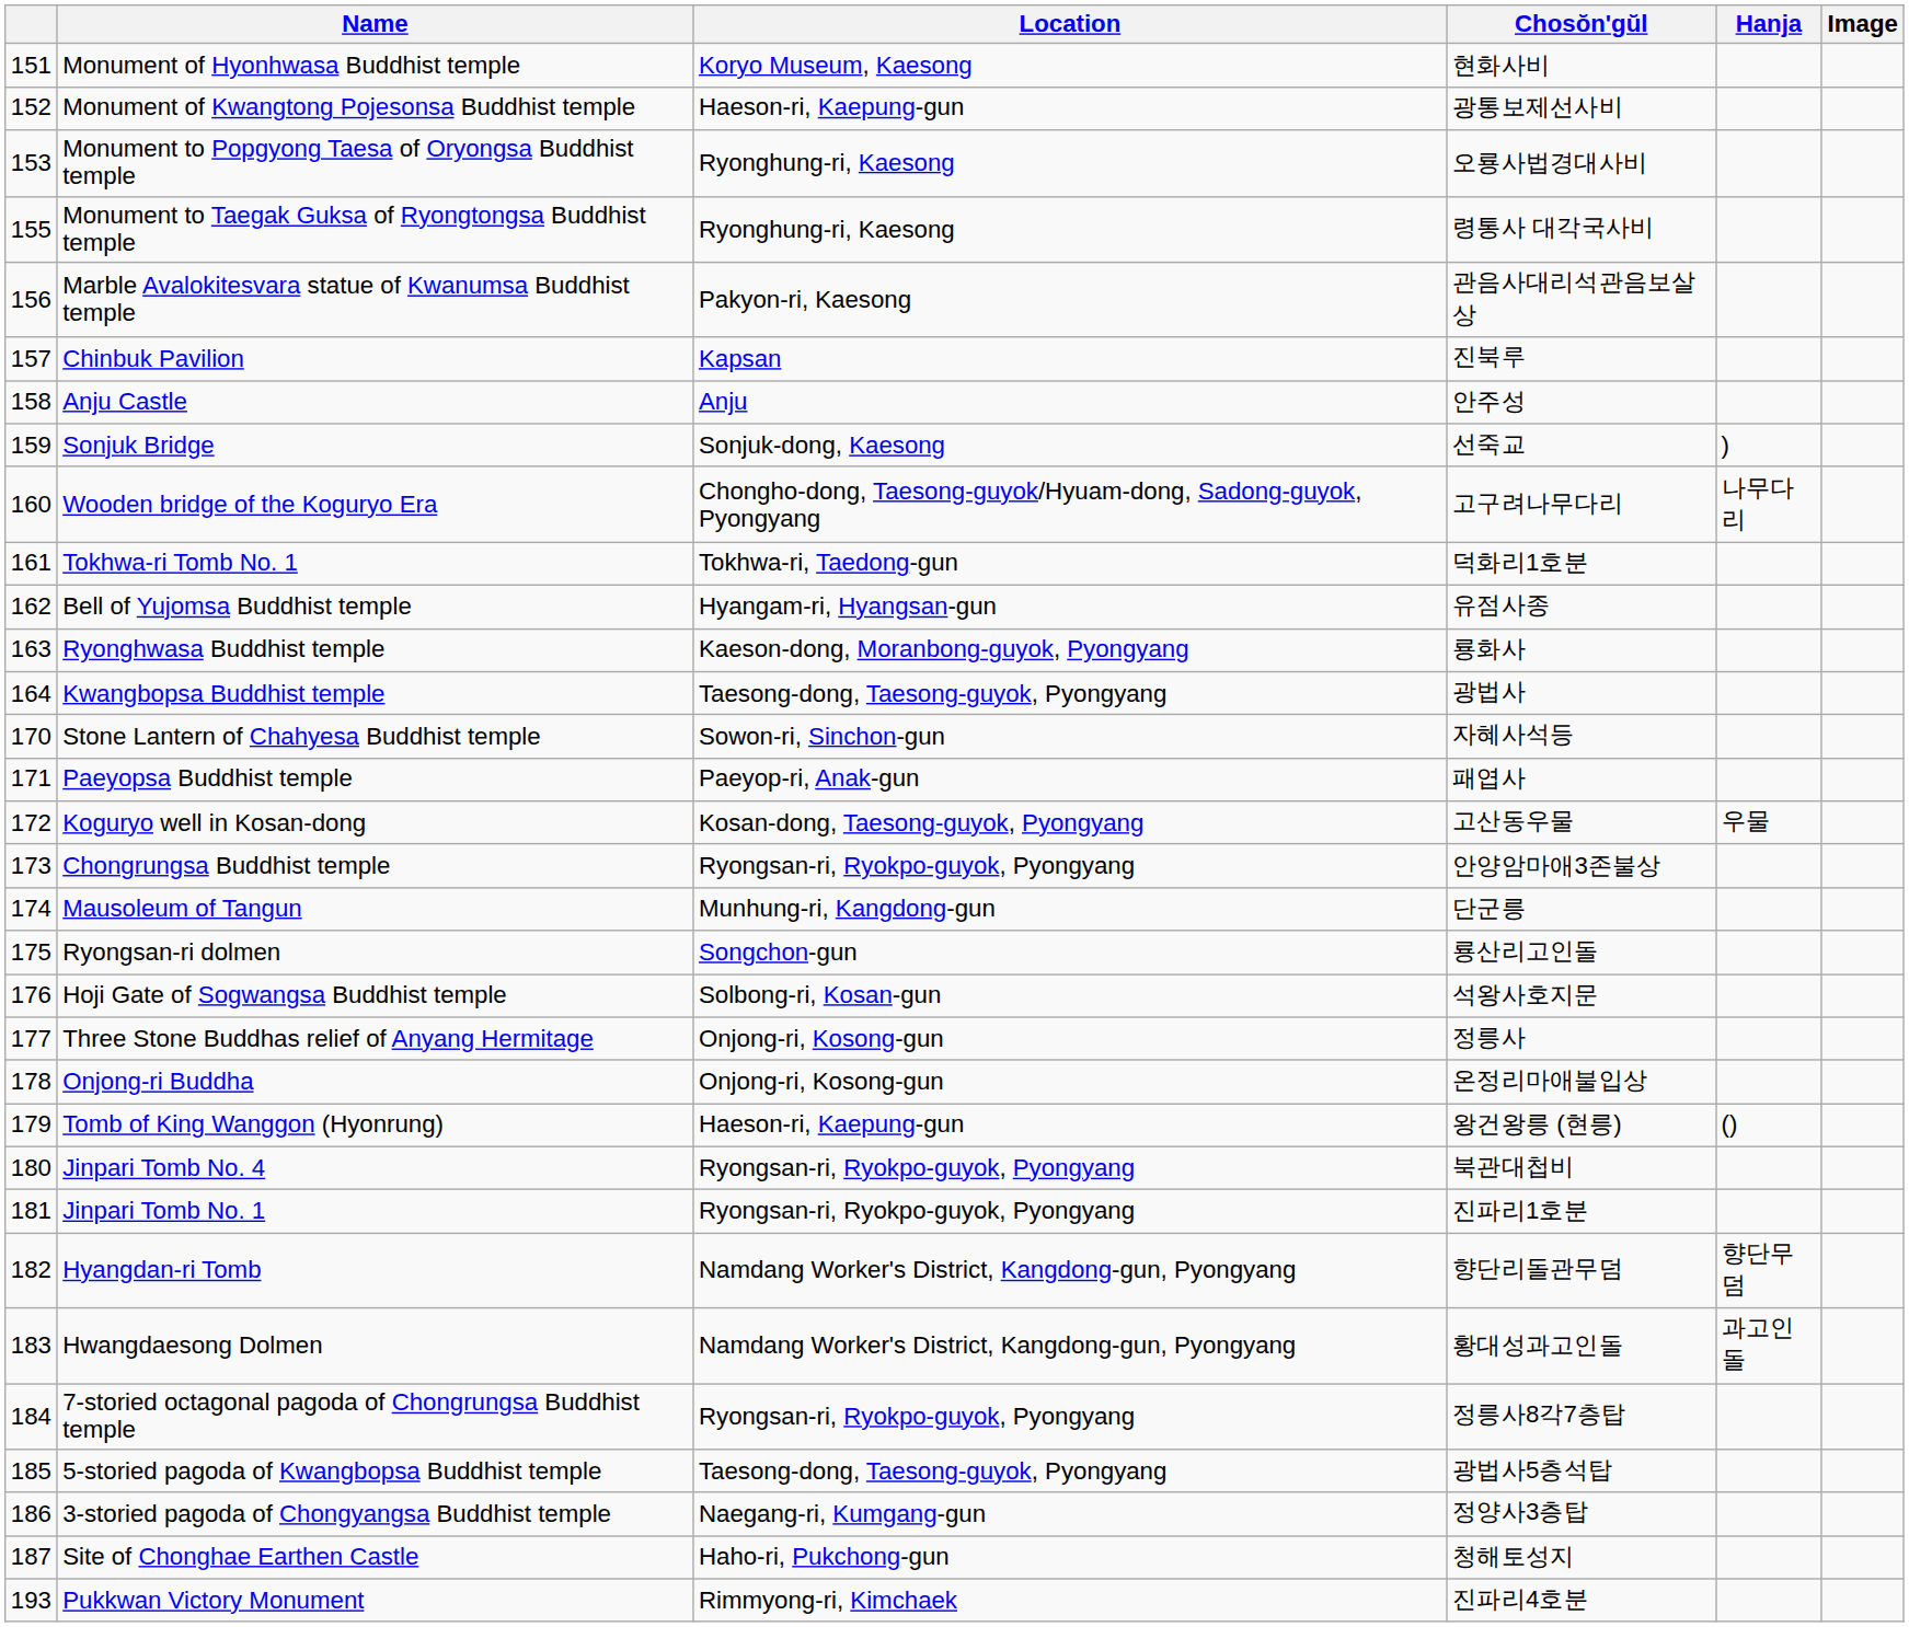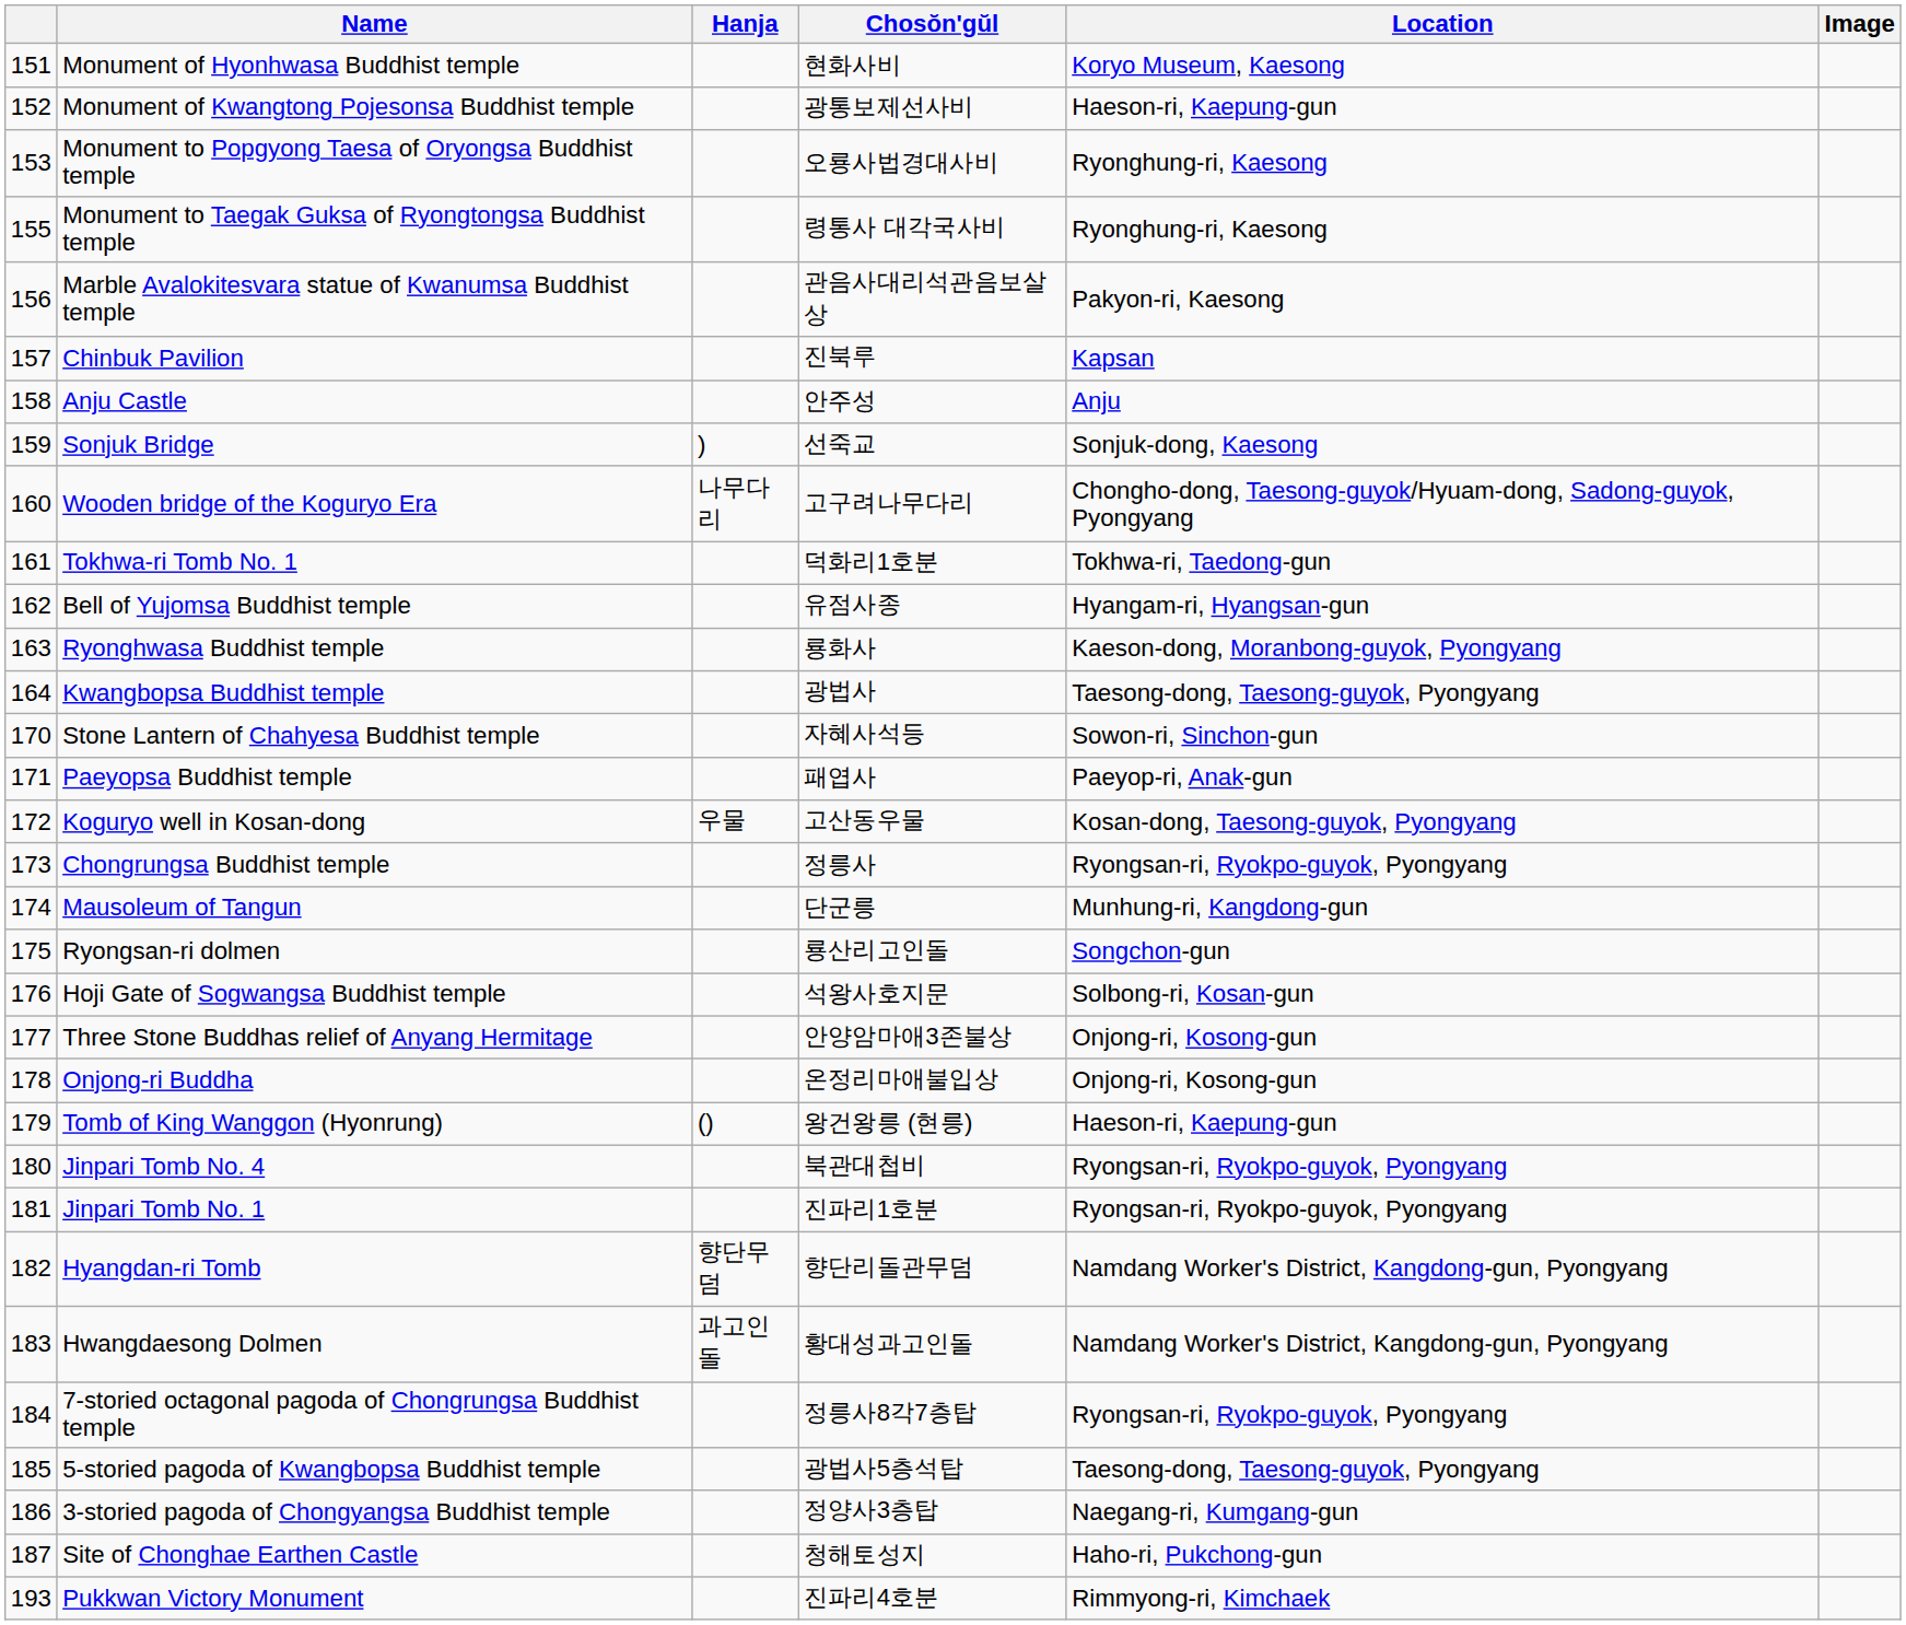 <table class="wikitable">
 <tr>
 <th></th>
 <th><a href='#'>Name</a></th>
+<th><a href='#'>Hanja</a></th>
+<th><a href='#'>Chosŏn'gŭl</a></th>
 <th><a href='#'>Location</a></th>
-<th><a href='#'>Chosŏn'gŭl</a></th>
-<th><a href='#'>Hanja</a></th>
 <th>Image</th>
 </tr>
 <tr>
 <td>151</td>
 <td>Monument of <a href='#'>Hyonhwasa</a> Buddhist temple</td>
+<td></td>
+<td>현화사비</td>
 <td><a href='#'>Koryo Museum</a>, <a href='#'>Kaesong</a></td>
-<td>현화사비</td>
-<td></td>
 <td></td>
 </tr>
 <tr>
 <td>152</td>
 <td>Monument of <a href='#'>Kwangtong Pojesonsa</a> Buddhist temple</td>
+<td></td>
+<td>광통보제선사비</td>
 <td>Haeson-ri, <a href='#'>Kaepung</a>-gun</td>
-<td>광통보제선사비</td>
-<td></td>
 <td></td>
 </tr>
 <tr>
 <td>153</td>
 <td>Monument to <a href='#'>Popgyong Taesa</a> of <a href='#'>Oryongsa</a> Buddhist temple</td>
+<td></td>
+<td>오룡사법경대사비</td>
 <td>Ryonghung-ri, <a href='#'>Kaesong</a></td>
-<td>오룡사법경대사비</td>
-<td></td>
 <td></td>
 </tr>
 <tr>
 <td>155</td>
 <td>Monument to <a href='#'>Taegak Guksa</a> of <a href='#'>Ryongtongsa</a> Buddhist temple</td>
+<td></td>
+<td>령통사 대각국사비</td>
 <td>Ryonghung-ri, Kaesong</td>
-<td>령통사 대각국사비</td>
-<td></td>
 <td></td>
 </tr>
 <tr>
 <td>156</td>
 <td>Marble <a href='#'>Avalokitesvara</a> statue of <a href='#'>Kwanumsa</a> Buddhist temple</td>
+<td></td>
+<td>관음사대리석관음보살상</td>
 <td>Pakyon-ri, Kaesong</td>
-<td>관음사대리석관음보살상</td>
-<td></td>
 <td></td>
 </tr>
 <tr>
 <td>157</td>
 <td><a href='#'>Chinbuk Pavilion</a></td>
+<td></td>
+<td>진북루</td>
 <td><a href='#'>Kapsan</a></td>
-<td>진북루</td>
-<td></td>
 <td></td>
 </tr>
 <tr>
 <td>158</td>
 <td><a href='#'>Anju Castle</a></td>
+<td></td>
+<td>안주성</td>
 <td><a href='#'>Anju</a></td>
-<td>안주성</td>
-<td></td>
 <td></td>
 </tr>
 <tr>
 <td>159</td>
 <td><a href='#'>Sonjuk Bridge</a></td>
+<td>)</td>
+<td>선죽교</td>
 <td>Sonjuk-dong, <a href='#'>Kaesong</a></td>
-<td>선죽교</td>
-<td>)</td>
 <td></td>
 </tr>
 <tr>
 <td>160</td>
 <td><a href='#'>Wooden bridge of the Koguryo Era</a></td>
+<td>나무다리</td>
+<td>고구려나무다리</td>
 <td>Chongho-dong, <a href='#'>Taesong-guyok</a>/Hyuam-dong, <a href='#'>Sadong-guyok</a>, Pyongyang</td>
-<td>고구려나무다리</td>
-<td>나무다리</td>
 <td></td>
 </tr>
 <tr>
 <td>161</td>
 <td><a href='#'>Tokhwa-ri Tomb No. 1</a></td>
+<td></td>
+<td>덕화리1호분</td>
 <td>Tokhwa-ri, <a href='#'>Taedong</a>-gun</td>
-<td>덕화리1호분</td>
-<td></td>
 <td></td>
 </tr>
 <tr>
 <td>162</td>
 <td>Bell of <a href='#'>Yujomsa</a> Buddhist temple</td>
+<td></td>
+<td>유점사종</td>
 <td>Hyangam-ri, <a href='#'>Hyangsan</a>-gun</td>
-<td>유점사종</td>
-<td></td>
 <td></td>
 </tr>
 <tr>
 <td>163</td>
 <td><a href='#'>Ryonghwasa</a> Buddhist temple</td>
+<td></td>
+<td>룡화사</td>
 <td>Kaeson-dong, <a href='#'>Moranbong-guyok</a>, <a href='#'>Pyongyang</a></td>
-<td>룡화사</td>
-<td></td>
 <td></td>
 </tr>
 <tr>
 <td>164</td>
 <td><a href='#'>Kwangbopsa Buddhist temple</a></td>
+<td></td>
+<td>광법사</td>
 <td>Taesong-dong, <a href='#'>Taesong-guyok</a>, Pyongyang</td>
-<td>광법사</td>
-<td></td>
 <td></td>
 </tr>
 <tr>
 <td>170</td>
 <td>Stone Lantern of <a href='#'>Chahyesa</a> Buddhist temple</td>
+<td></td>
+<td>자혜사석등</td>
 <td>Sowon-ri, <a href='#'>Sinchon</a>-gun</td>
-<td>자혜사석등</td>
-<td></td>
 <td></td>
 </tr>
 <tr>
 <td>171</td>
 <td><a href='#'>Paeyopsa</a> Buddhist temple</td>
+<td></td>
+<td>패엽사</td>
 <td>Paeyop-ri, <a href='#'>Anak</a>-gun</td>
-<td>패엽사</td>
-<td></td>
 <td></td>
 </tr>
 <tr>
 <td>172</td>
 <td><a href='#'>Koguryo</a> well in Kosan-dong</td>
+<td>우물</td>
+<td>고산동우물</td>
 <td>Kosan-dong, <a href='#'>Taesong-guyok</a>, <a href='#'>Pyongyang</a></td>
-<td>고산동우물</td>
-<td>우물</td>
 <td></td>
 </tr>
 <tr>
 <td>173</td>
 <td><a href='#'>Chongrungsa</a> Buddhist temple</td>
+<td></td>
+<td>정릉사</td>
 <td>Ryongsan-ri, <a href='#'>Ryokpo-guyok</a>, Pyongyang</td>
-<td>안양암마애3존불상</td>
-<td></td>
 <td></td>
 </tr>
 <tr>
 <td>174</td>
 <td><a href='#'>Mausoleum of Tangun</a></td>
+<td></td>
+<td>단군릉</td>
 <td>Munhung-ri, <a href='#'>Kangdong</a>-gun</td>
-<td>단군릉</td>
-<td></td>
 <td></td>
 </tr>
 <tr>
 <td>175</td>
 <td>Ryongsan-ri dolmen</td>
+<td></td>
+<td>룡산리고인돌</td>
 <td><a href='#'>Songchon</a>-gun</td>
-<td>룡산리고인돌</td>
-<td></td>
 <td></td>
 </tr>
 <tr>
 <td>176</td>
 <td>Hoji Gate of <a href='#'>Sogwangsa</a> Buddhist temple</td>
+<td></td>
+<td>석왕사호지문</td>
 <td>Solbong-ri, <a href='#'>Kosan</a>-gun</td>
-<td>석왕사호지문</td>
-<td></td>
 <td></td>
 </tr>
 <tr>
 <td>177</td>
 <td>Three Stone Buddhas relief of <a href='#'>Anyang Hermitage</a></td>
+<td></td>
+<td>안양암마애3존불상</td>
 <td>Onjong-ri, <a href='#'>Kosong</a>-gun</td>
-<td>정릉사</td>
-<td></td>
 <td></td>
 </tr>
 <tr>
 <td>178</td>
 <td><a href='#'>Onjong-ri Buddha</a></td>
+<td></td>
+<td>온정리마애불입상</td>
 <td>Onjong-ri, Kosong-gun</td>
-<td>온정리마애불입상</td>
-<td></td>
 <td></td>
 </tr>
 <tr>
 <td>179</td>
 <td><a href='#'>Tomb of King Wanggon</a> (Hyonrung)</td>
+<td> ()</td>
+<td>왕건왕릉 (현릉)</td>
 <td>Haeson-ri, <a href='#'>Kaepung</a>-gun</td>
-<td>왕건왕릉 (현릉)</td>
-<td> ()</td>
 <td></td>
 </tr>
 <tr>
 <td>180</td>
 <td><a href='#'>Jinpari Tomb No. 4</a></td>
+<td></td>
+<td>북관대첩비</td>
 <td>Ryongsan-ri, <a href='#'>Ryokpo-guyok</a>, <a href='#'>Pyongyang</a></td>
-<td>북관대첩비</td>
-<td></td>
 <td></td>
 </tr>
 <tr>
 <td>181</td>
 <td><a href='#'>Jinpari Tomb No. 1</a></td>
+<td></td>
+<td>진파리1호분</td>
 <td>Ryongsan-ri, Ryokpo-guyok, Pyongyang</td>
-<td>진파리1호분</td>
-<td></td>
 <td></td>
 </tr>
 <tr>
 <td>182</td>
 <td><a href='#'>Hyangdan-ri Tomb</a></td>
+<td>향단무덤</td>
+<td>향단리돌관무덤</td>
 <td>Namdang Worker's District, <a href='#'>Kangdong</a>-gun, Pyongyang</td>
-<td>향단리돌관무덤</td>
-<td>향단무덤</td>
 <td></td>
 </tr>
 <tr>
 <td>183</td>
 <td>Hwangdaesong Dolmen</td>
+<td>과고인돌</td>
+<td>황대성과고인돌</td>
 <td>Namdang Worker's District, Kangdong-gun, Pyongyang</td>
-<td>황대성과고인돌</td>
-<td>과고인돌</td>
 <td></td>
 </tr>
 <tr>
 <td>184</td>
 <td>7-storied octagonal pagoda of <a href='#'>Chongrungsa</a> Buddhist temple</td>
+<td></td>
+<td>정릉사8각7층탑</td>
 <td>Ryongsan-ri, <a href='#'>Ryokpo-guyok</a>, Pyongyang</td>
-<td>정릉사8각7층탑</td>
-<td></td>
 <td></td>
 </tr>
 <tr>
 <td>185</td>
 <td>5-storied pagoda of <a href='#'>Kwangbopsa</a> Buddhist temple</td>
+<td></td>
+<td>광법사5층석탑</td>
 <td>Taesong-dong, <a href='#'>Taesong-guyok</a>, Pyongyang</td>
-<td>광법사5층석탑</td>
-<td></td>
 <td></td>
 </tr>
 <tr>
 <td>186</td>
 <td>3-storied pagoda of <a href='#'>Chongyangsa</a> Buddhist temple</td>
+<td></td>
+<td>정양사3층탑</td>
 <td>Naegang-ri, <a href='#'>Kumgang</a>-gun</td>
-<td>정양사3층탑</td>
-<td></td>
 <td></td>
 </tr>
 <tr>
 <td>187</td>
 <td>Site of <a href='#'>Chonghae Earthen Castle</a></td>
+<td></td>
+<td>청해토성지</td>
 <td>Haho-ri, <a href='#'>Pukchong</a>-gun</td>
-<td>청해토성지</td>
-<td></td>
 <td></td>
 </tr>
 <tr>
 <td>193</td>
 <td><a href='#'>Pukkwan Victory Monument</a></td>
+<td></td>
+<td>진파리4호분</td>
 <td>Rimmyong-ri, <a href='#'>Kimchaek</a></td>
-<td>진파리4호분</td>
-<td></td>
 <td></td>
 </tr>
 </table>
